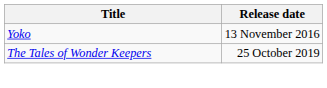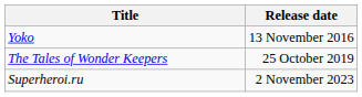 <table class="wikitable sortable" style="text-align: right;">
 <tr>
 <th width=275>Title</th>
 <th>Release date</th>
 </tr>
 <tr>
 <td align="left"><em><a href='#'>Yoko</a></em></td>
 <td>13 November 2016</td>
 </tr>
 <tr>
 <td align="left"><em><a href='#'>The Tales of Wonder Keepers</a></em></td>
 <td>25 October 2019</td>
 </tr>
+<tr>
+<td align="left"><em>Superheroi.ru</em></td>
+<td>2 November 2023</td>
+</tr>
 </table>
